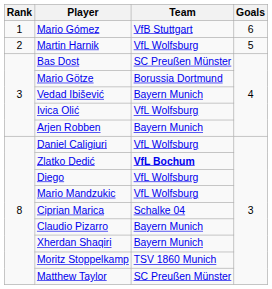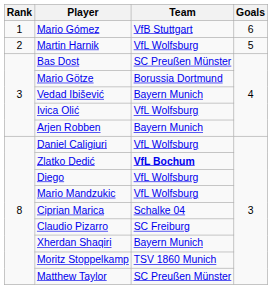 <table class="wikitable" style="text-align:center">
 <tr>
 <th>Rank</th>
 <th>Player</th>
 <th>Team</th>
 <th>Goals</th>
 </tr>
 <tr>
 <td rowspan="1">1</td>
 <td align="left"> <a href='#'>Mario Gómez</a></td>
 <td align="left"><a href='#'>VfB Stuttgart</a></td>
 <td rowspan="1">6</td>
 </tr>
 <tr>
 <td rowspan="1">2</td>
 <td align="left"> <a href='#'>Martin Harnik</a></td>
 <td align="left"><a href='#'>VfL Wolfsburg</a></td>
 <td rowspan="1">5</td>
 </tr>
 <tr>
 <td rowspan="5">3</td>
 <td align="left"> <a href='#'>Bas Dost</a></td>
 <td align="left"><a href='#'>SC Preußen Münster</a></td>
 <td rowspan="5">4</td>
 </tr>
 <tr>
 <td align="left"> <a href='#'>Mario Götze</a></td>
 <td align="left"><a href='#'>Borussia Dortmund</a></td>
 </tr>
 <tr>
 <td align="left"> <a href='#'>Vedad Ibišević</a></td>
 <td align="left"><a href='#'>Bayern Munich</a></td>
 </tr>
 <tr>
 <td align="left"> <a href='#'>Ivica Olić</a></td>
 <td align="left"><a href='#'>VfL Wolfsburg</a></td>
 </tr>
 <tr>
 <td align="left"> <a href='#'>Arjen Robben</a></td>
 <td align="left"><a href='#'>Bayern Munich</a></td>
 </tr>
 <tr>
 <td rowspan="9">8</td>
 <td align="left"> <a href='#'>Daniel Caligiuri</a></td>
 <td align="left"><a href='#'>VfL Wolfsburg</a></td>
 <td rowspan="9">3</td>
 </tr>
 <tr>
 <td align="left"> <a href='#'>Zlatko Dedić</a></td>
 <td align="left"><strong><a href='#'>VfL Bochum</a></strong></td>
 </tr>
 <tr>
 <td align="left"> <a href='#'>Diego</a></td>
 <td align="left"><a href='#'>VfL Wolfsburg</a></td>
 </tr>
 <tr>
 <td align="left"> <a href='#'>Mario Mandzukic</a></td>
 <td align="left"><a href='#'>VfL Wolfsburg</a></td>
 </tr>
 <tr>
 <td align="left"> <a href='#'>Ciprian Marica</a></td>
 <td align="left"><a href='#'>Schalke 04</a></td>
 </tr>
 <tr>
 <td align="left"> <a href='#'>Claudio Pizarro</a></td>
-<td align="left"><a href='#'>Bayern Munich</a></td>
+<td align="left"><a href='#'>SC Freiburg</a></td>
 </tr>
 <tr>
 <td align="left"> <a href='#'>Xherdan Shaqiri</a></td>
 <td align="left"><a href='#'>Bayern Munich</a></td>
 </tr>
 <tr>
 <td align="left"> <a href='#'>Moritz Stoppelkamp</a></td>
 <td align="left"><a href='#'>TSV 1860 Munich</a></td>
 </tr>
 <tr>
 <td align="left"> <a href='#'>Matthew Taylor</a></td>
 <td align="left"><a href='#'>SC Preußen Münster</a></td>
 </tr>
 </table>
